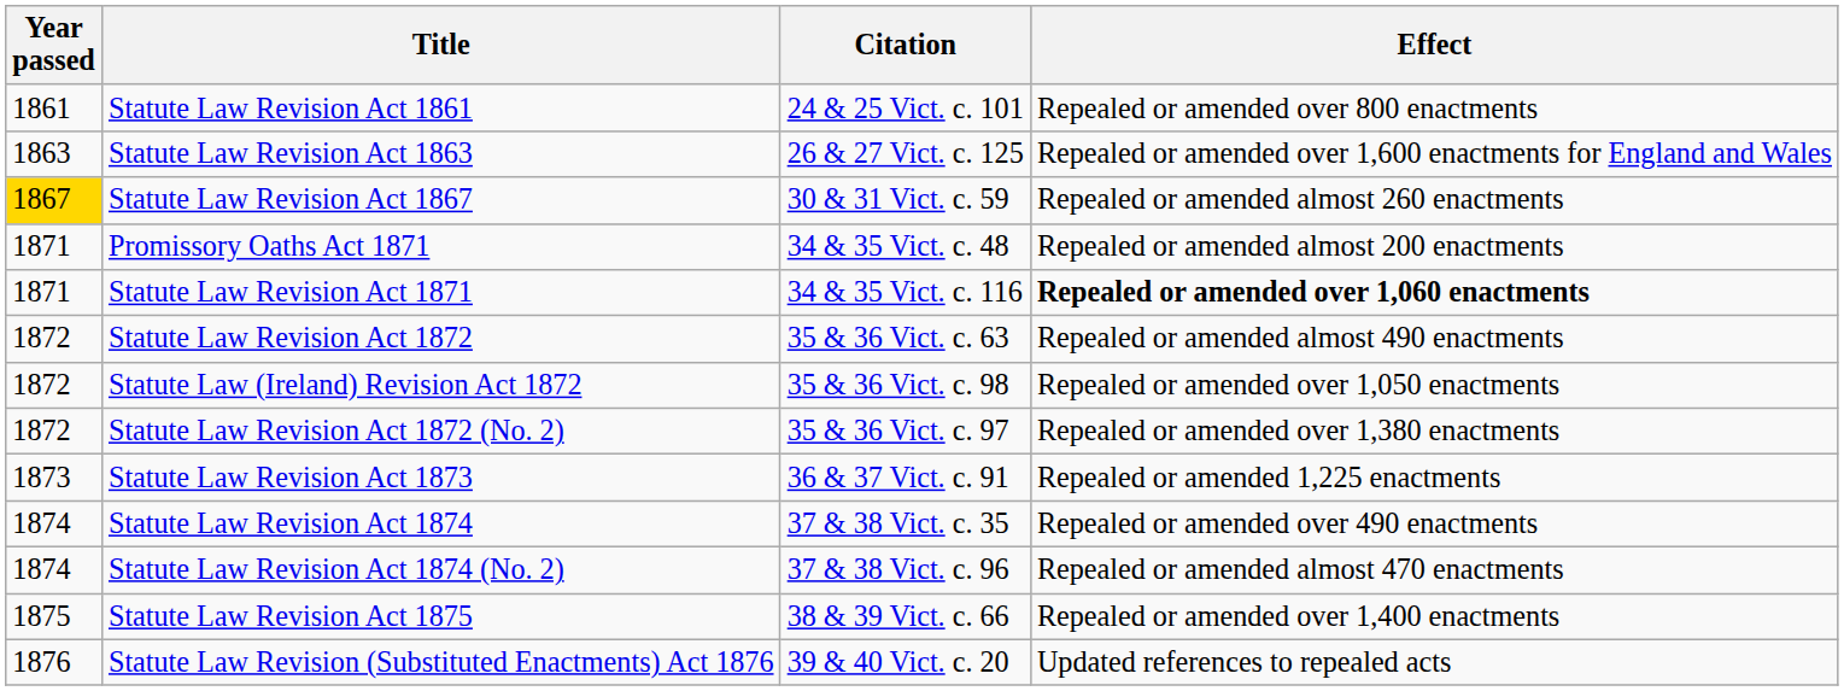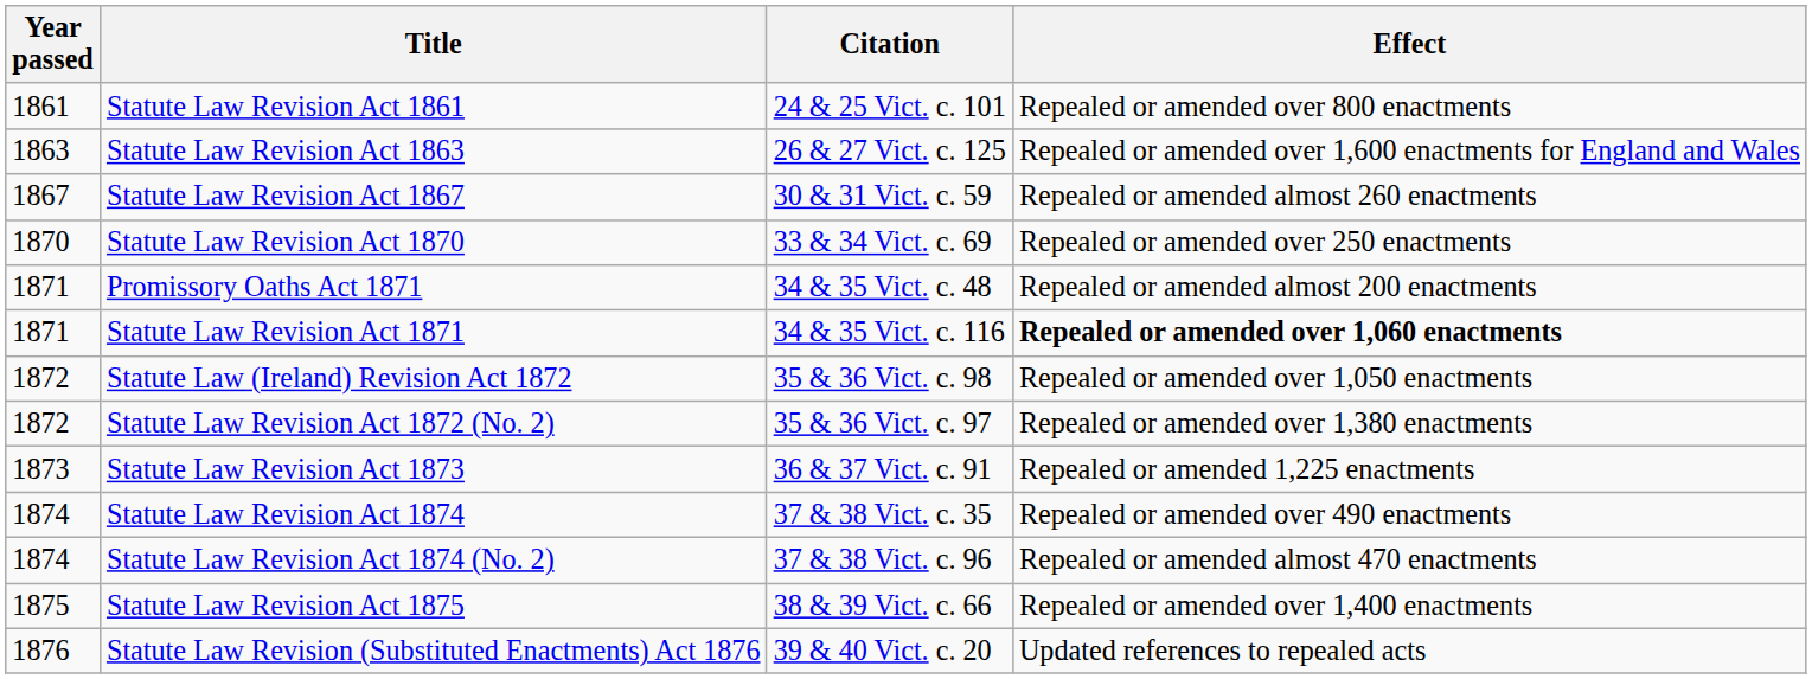 <table class="wikitable">
 <tr>
 <th>Year<br>passed</th>
 <th>Title</th>
 <th>Citation</th>
 <th>Effect</th>
 </tr>
 <tr>
 <td>1861</td>
 <td><a href='#'>Statute Law Revision Act 1861</a></td>
 <td><a href='#'>24 & 25 Vict.</a> c. 101</td>
 <td>Repealed or amended over 800 enactments</td>
 </tr>
 <tr>
 <td>1863</td>
 <td><a href='#'>Statute Law Revision Act 1863</a></td>
 <td><a href='#'>26 & 27 Vict.</a> c. 125</td>
 <td>Repealed or amended over 1,600 enactments for <a href='#'>England and Wales</a></td>
 </tr>
 <tr>
-<td style="background: gold;">1867</td>
+<td>1867</td>
 <td><a href='#'>Statute Law Revision Act 1867</a></td>
 <td><a href='#'>30 & 31 Vict.</a> c. 59</td>
 <td>Repealed or amended almost 260 enactments</td>
+</tr>
+<tr>
+<td>1870</td>
+<td><a href='#'>Statute Law Revision Act 1870</a></td>
+<td><a href='#'>33 & 34 Vict.</a> c. 69</td>
+<td>Repealed or amended over 250 enactments</td>
 </tr>
 <tr>
 <td>1871</td>
 <td><a href='#'>Promissory Oaths Act 1871</a></td>
 <td><a href='#'>34 & 35 Vict.</a> c. 48</td>
 <td>Repealed or amended almost 200 enactments</td>
 </tr>
 <tr>
 <td>1871</td>
 <td><a href='#'>Statute Law Revision Act 1871</a></td>
 <td><a href='#'>34 & 35 Vict.</a> c. 116</td>
 <td><strong>Repealed or amended over 1,060 enactments</strong></td>
-</tr>
-<tr>
-<td>1872</td>
-<td><a href='#'>Statute Law Revision Act 1872</a></td>
-<td><a href='#'>35 & 36 Vict.</a> c. 63</td>
-<td>Repealed or amended almost 490 enactments</td>
 </tr>
 <tr>
 <td>1872</td>
 <td><a href='#'>Statute Law (Ireland) Revision Act 1872</a></td>
 <td><a href='#'>35 & 36 Vict.</a> c. 98</td>
 <td>Repealed or amended over 1,050 enactments</td>
 </tr>
 <tr>
 <td>1872</td>
 <td><a href='#'>Statute Law Revision Act 1872 (No. 2)</a></td>
 <td><a href='#'>35 & 36 Vict.</a> c. 97</td>
 <td>Repealed or amended over 1,380 enactments</td>
 </tr>
 <tr>
 <td>1873</td>
 <td><a href='#'>Statute Law Revision Act 1873</a></td>
 <td><a href='#'>36 & 37 Vict.</a> c. 91</td>
 <td>Repealed or amended 1,225 enactments</td>
 </tr>
 <tr>
 <td>1874</td>
 <td><a href='#'>Statute Law Revision Act 1874</a></td>
 <td><a href='#'>37 & 38 Vict.</a> c. 35</td>
 <td>Repealed or amended over 490 enactments</td>
 </tr>
 <tr>
 <td>1874</td>
 <td><a href='#'>Statute Law Revision Act 1874 (No. 2)</a></td>
 <td><a href='#'>37 & 38 Vict.</a> c. 96</td>
 <td>Repealed or amended almost 470 enactments</td>
 </tr>
 <tr>
 <td>1875</td>
 <td><a href='#'>Statute Law Revision Act 1875</a></td>
 <td><a href='#'>38 & 39 Vict.</a> c. 66</td>
 <td>Repealed or amended over 1,400 enactments</td>
 </tr>
 <tr>
 <td>1876</td>
 <td><a href='#'>Statute Law Revision (Substituted Enactments) Act 1876</a></td>
 <td><a href='#'>39 & 40 Vict.</a> c. 20</td>
 <td>Updated references to repealed acts</td>
 </tr>
 </table>
